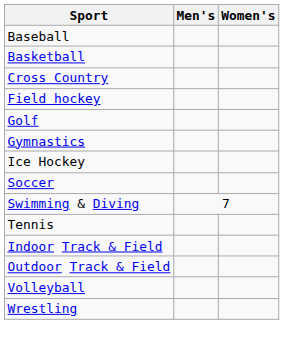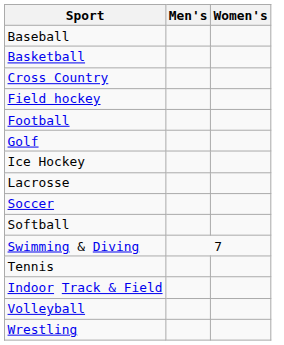 <table class="wikitable" style=>
 <tr>
 <th>Sport</th>
 <th>Men's</th>
 <th>Women's</th>
 </tr>
 <tr>
 <td>Baseball</td>
 <td></td>
 <td></td>
 </tr>
 <tr>
 <td><a href='#'>Basketball</a></td>
 <td></td>
 <td></td>
 </tr>
 <tr>
 <td><a href='#'>Cross Country</a></td>
 <td></td>
 <td></td>
 </tr>
 <tr>
 <td><a href='#'>Field hockey</a></td>
 <td></td>
 <td></td>
 </tr>
 <tr>
-<td><a href='#'>Golf</a></td>
+<td><a href='#'>Football</a></td>
 <td></td>
 <td></td>
 </tr>
 <tr>
-<td><a href='#'>Gymnastics</a></td>
+<td><a href='#'>Golf</a></td>
 <td></td>
 <td></td>
 </tr>
 <tr>
 <td>Ice Hockey</td>
 <td></td>
 <td></td>
 </tr>
 <tr>
+<td>Lacrosse</td>
+<td></td>
+<td></td>
+</tr>
+<tr>
 <td><a href='#'>Soccer</a></td>
+<td></td>
+<td></td>
+</tr>
+<tr>
+<td>Softball</td>
 <td></td>
 <td></td>
 </tr>
 <tr>
 <td><a href='#'>Swimming</a> & <a href='#'>Diving</a></td>
 <td colspan="2" style="text-align:center;">7</td>
 </tr>
 <tr>
 <td>Tennis</td>
 <td></td>
 <td></td>
 </tr>
 <tr>
 <td><a href='#'>Indoor</a> <a href='#'>Track & Field</a></td>
 <td></td>
 <td></td>
 </tr>
 <tr>
-<td><a href='#'>Outdoor</a> <a href='#'>Track & Field</a></td>
-<td></td>
-<td></td>
-</tr>
-<tr>
 <td><a href='#'>Volleyball</a></td>
 <td></td>
 <td></td>
 </tr>
 <tr>
 <td><a href='#'>Wrestling</a></td>
 <td></td>
 <td></td>
 </tr>
 </table>
